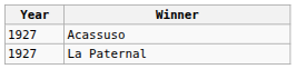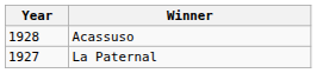 <table class="wikitable sortable" width="310px">
 <tr>
 <th width=60px>Year</th>
 <th width=250px>Winner</th>
 </tr>
 <tr>
-<td>1927</td>
+<td>1928</td>
 <td>Acassuso</td>
 </tr>
 <tr>
 <td>1927</td>
 <td>La Paternal</td>
 </tr>
 </table>
